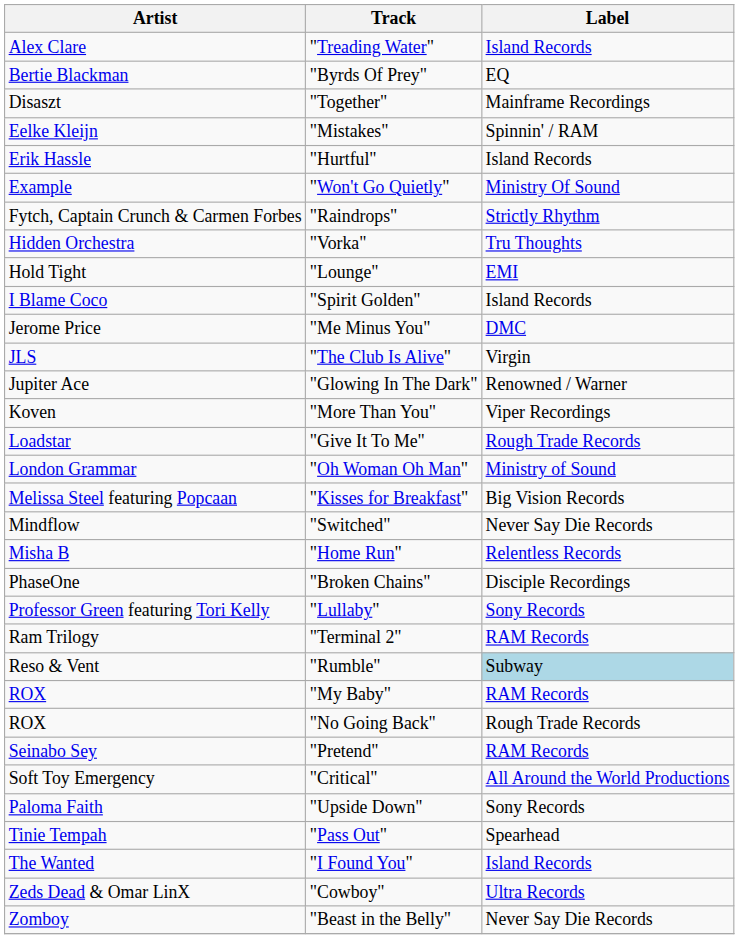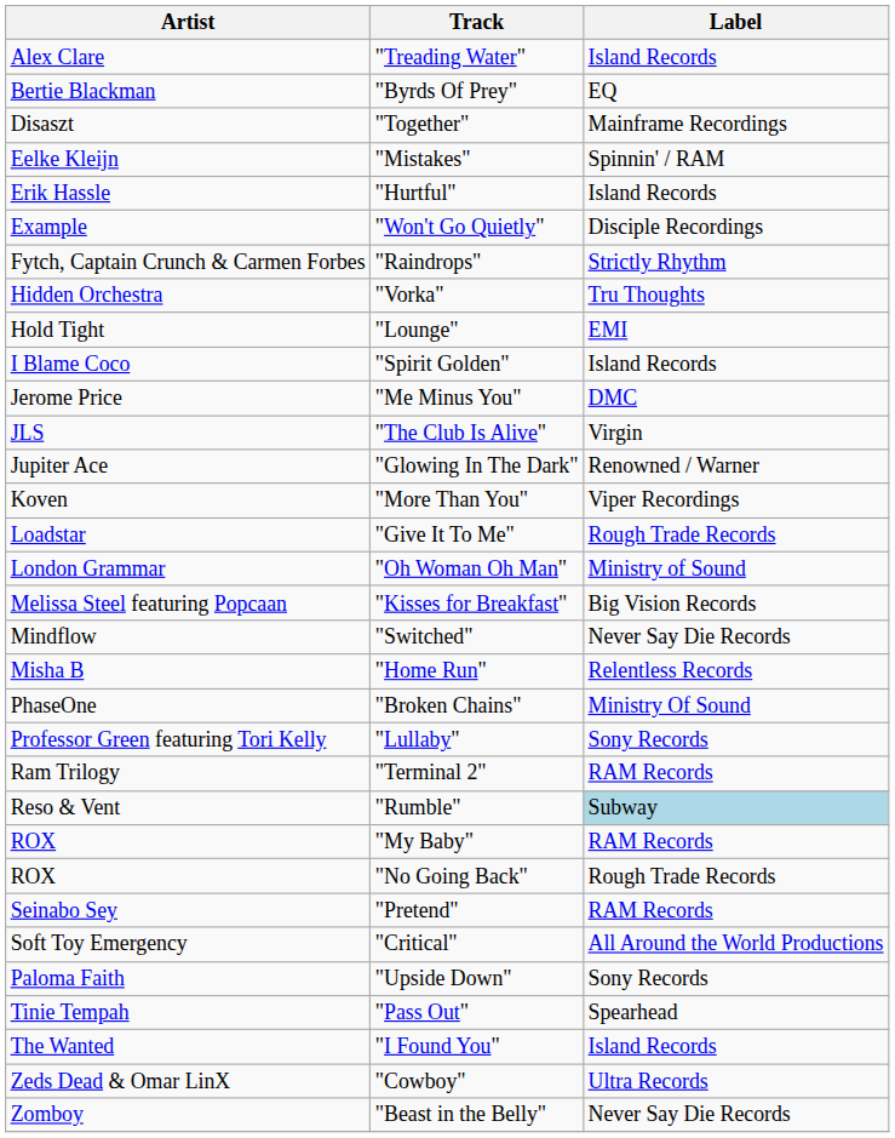 <table class="wikitable">
 <tr>
 <th>Artist</th>
 <th>Track</th>
 <th>Label</th>
 </tr>
 <tr>
 <td><a href='#'>Alex Clare</a></td>
 <td>"<a href='#'>Treading Water</a>"</td>
 <td><a href='#'>Island Records</a></td>
 </tr>
 <tr>
 <td><a href='#'>Bertie Blackman</a></td>
 <td>"Byrds Of Prey"</td>
 <td>EQ</td>
 </tr>
 <tr>
 <td>Disaszt</td>
 <td>"Together"</td>
 <td>Mainframe Recordings</td>
 </tr>
 <tr>
 <td><a href='#'>Eelke Kleijn</a></td>
 <td>"Mistakes"</td>
 <td>Spinnin' / RAM</td>
 </tr>
 <tr>
 <td><a href='#'>Erik Hassle</a></td>
 <td>"Hurtful"</td>
 <td>Island Records</td>
 </tr>
 <tr>
 <td><a href='#'>Example</a></td>
 <td>"<a href='#'>Won't Go Quietly</a>"</td>
-<td><a href='#'>Ministry Of Sound</a></td>
+<td>Disciple Recordings</td>
 </tr>
 <tr>
 <td>Fytch, Captain Crunch & Carmen Forbes</td>
 <td>"Raindrops"</td>
 <td><a href='#'>Strictly Rhythm</a></td>
 </tr>
 <tr>
 <td><a href='#'>Hidden Orchestra</a></td>
 <td>"Vorka"</td>
 <td><a href='#'>Tru Thoughts</a></td>
 </tr>
 <tr>
 <td>Hold Tight</td>
 <td>"Lounge"</td>
 <td><a href='#'>EMI</a></td>
 </tr>
 <tr>
 <td><a href='#'>I Blame Coco</a></td>
 <td>"Spirit Golden"</td>
 <td>Island Records</td>
 </tr>
 <tr>
 <td>Jerome Price</td>
 <td>"Me Minus You"</td>
 <td><a href='#'>DMC</a></td>
 </tr>
 <tr>
 <td><a href='#'>JLS</a></td>
 <td>"<a href='#'>The Club Is Alive</a>"</td>
 <td>Virgin</td>
 </tr>
 <tr>
 <td>Jupiter Ace</td>
 <td>"Glowing In The Dark"</td>
 <td>Renowned / Warner</td>
 </tr>
 <tr>
 <td>Koven</td>
 <td>"More Than You"</td>
 <td>Viper Recordings</td>
 </tr>
 <tr>
 <td><a href='#'>Loadstar</a></td>
 <td>"Give It To Me"</td>
 <td><a href='#'>Rough Trade Records</a></td>
 </tr>
 <tr>
 <td><a href='#'>London Grammar</a></td>
 <td>"<a href='#'>Oh Woman Oh Man</a>"</td>
 <td><a href='#'>Ministry of Sound</a></td>
 </tr>
 <tr>
 <td><a href='#'>Melissa Steel</a> featuring <a href='#'>Popcaan</a></td>
 <td>"<a href='#'>Kisses for Breakfast</a>"</td>
 <td>Big Vision Records</td>
 </tr>
 <tr>
 <td>Mindflow</td>
 <td>"Switched"</td>
 <td>Never Say Die Records</td>
 </tr>
 <tr>
 <td><a href='#'>Misha B</a></td>
 <td>"<a href='#'>Home Run</a>"</td>
 <td><a href='#'>Relentless Records</a></td>
 </tr>
 <tr>
 <td>PhaseOne</td>
 <td>"Broken Chains"</td>
-<td>Disciple Recordings</td>
+<td><a href='#'>Ministry Of Sound</a></td>
 </tr>
 <tr>
 <td><a href='#'>Professor Green</a> featuring <a href='#'>Tori Kelly</a></td>
 <td>"<a href='#'>Lullaby</a>"</td>
 <td><a href='#'>Sony Records</a></td>
 </tr>
 <tr>
 <td>Ram Trilogy</td>
 <td>"Terminal 2"</td>
 <td><a href='#'>RAM Records</a></td>
 </tr>
 <tr>
 <td>Reso & Vent</td>
 <td>"Rumble"</td>
 <td style="background: lightblue;">Subway</td>
 </tr>
 <tr>
 <td><a href='#'>ROX</a></td>
 <td>"My Baby"</td>
 <td><a href='#'>RAM Records</a></td>
 </tr>
 <tr>
 <td>ROX</td>
 <td>"No Going Back"</td>
 <td>Rough Trade Records</td>
 </tr>
 <tr>
 <td><a href='#'>Seinabo Sey</a></td>
 <td>"Pretend"</td>
 <td><a href='#'>RAM Records</a></td>
 </tr>
 <tr>
 <td>Soft Toy Emergency</td>
 <td>"Critical"</td>
 <td><a href='#'>All Around the World Productions</a></td>
 </tr>
 <tr>
 <td><a href='#'>Paloma Faith</a></td>
 <td>"Upside Down"</td>
 <td>Sony Records</td>
 </tr>
 <tr>
 <td><a href='#'>Tinie Tempah</a></td>
 <td>"<a href='#'>Pass Out</a>"</td>
 <td>Spearhead</td>
 </tr>
 <tr>
 <td><a href='#'>The Wanted</a></td>
 <td>"<a href='#'>I Found You</a>"</td>
 <td><a href='#'>Island Records</a></td>
 </tr>
 <tr>
 <td><a href='#'>Zeds Dead</a> & Omar LinX</td>
 <td>"Cowboy"</td>
 <td><a href='#'>Ultra Records</a></td>
 </tr>
 <tr>
 <td><a href='#'>Zomboy</a></td>
 <td>"Beast in the Belly"</td>
 <td>Never Say Die Records</td>
 </tr>
 <tr>
 </tr>
 </table>
